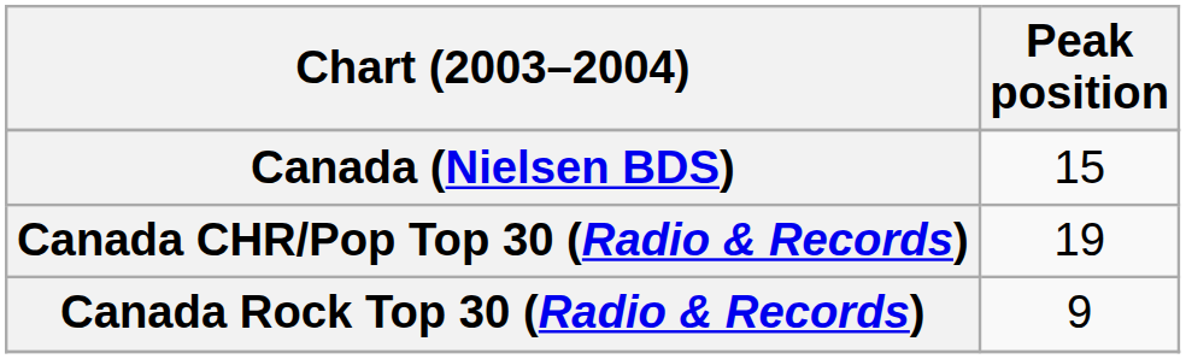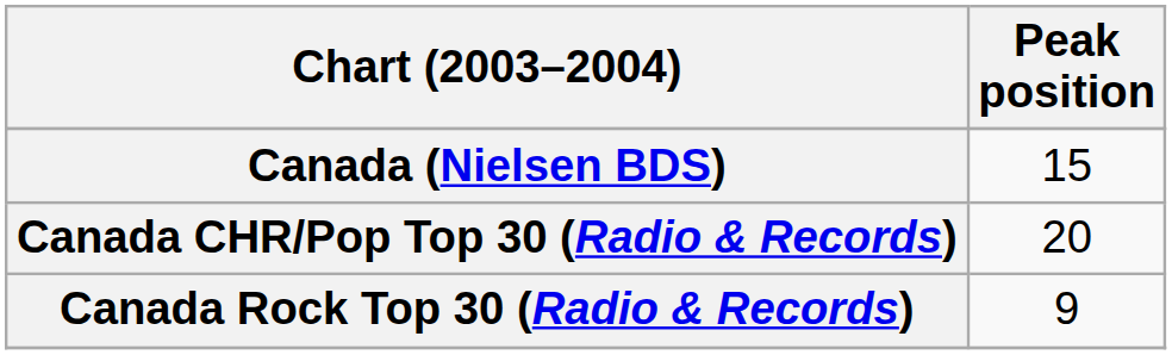 <table class="wikitable sortable plainrowheaders" style="text-align:center">
 <tr>
 <th>Chart (2003–2004)</th>
 <th>Peak<br>position</th>
 </tr>
 <tr>
 </tr>
 <tr>
 <th scope="row">Canada (<a href='#'>Nielsen BDS</a>)</th>
 <td>15</td>
 </tr>
 <tr>
 <th scope="row">Canada CHR/Pop Top 30 (<em><a href='#'>Radio & Records</a></em>)</th>
-<td>19</td>
+<td>20</td>
 </tr>
 <tr>
 <th scope="row">Canada Rock Top 30 (<em><a href='#'>Radio & Records</a></em>)</th>
 <td>9</td>
 </tr>
 <tr>
 </tr>
 <tr>
 </tr>
 <tr>
 </tr>
 <tr>
 </tr>
 <tr>
 </tr>
 <tr>
 </tr>
 <tr>
 </tr>
 <tr>
 </tr>
 </table>
